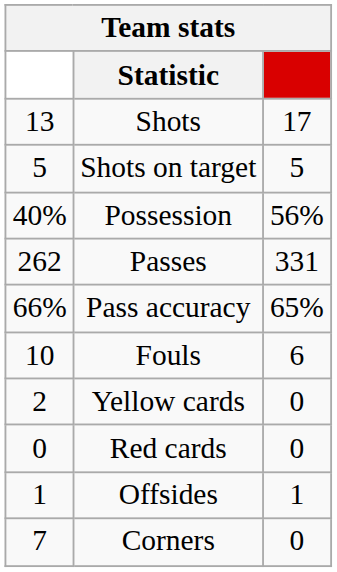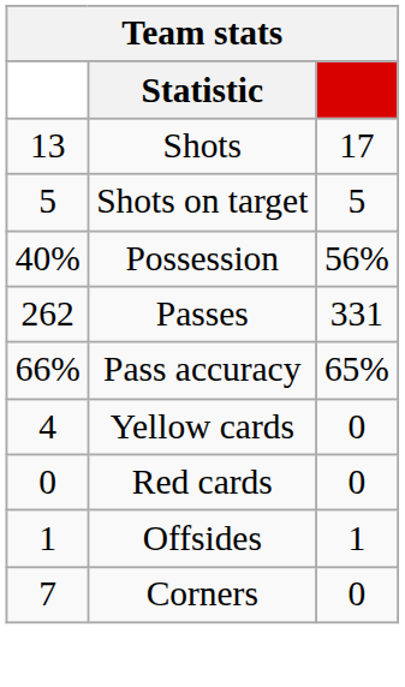 <table class="wikitable" style="margin-left: auto; margin-right: auto; border: none; text-align:center;">
 <tr>
 <th colspan=3>Team stats</th>
 </tr>
 <tr>
 <th style="background: #FFFFFF; color: #00853F;"> <a href='#'></a></th>
 <th>Statistic</th>
 <th style="background: #D90000; color: #FFFFFF;"> <a href='#'></a></th>
 </tr>
 <tr>
 <td>13</td>
 <td>Shots</td>
 <td>17</td>
 </tr>
 <tr>
 <td>5</td>
 <td>Shots on target</td>
 <td>5</td>
 </tr>
 <tr>
 <td>40%</td>
 <td>Possession</td>
 <td>56%</td>
 </tr>
 <tr>
 <td>262</td>
 <td>Passes</td>
 <td>331</td>
 </tr>
 <tr>
 <td>66%</td>
 <td>Pass accuracy</td>
 <td>65%</td>
 </tr>
 <tr>
-<td>10</td>
-<td>Fouls</td>
-<td>6</td>
-</tr>
-<tr>
-<td>2</td>
+<td>4</td>
 <td>Yellow cards</td>
 <td>0</td>
 </tr>
 <tr>
 <td>0</td>
 <td>Red cards</td>
 <td>0</td>
 </tr>
 <tr>
 <td>1</td>
 <td>Offsides</td>
 <td>1</td>
 </tr>
 <tr>
 <td>7</td>
 <td>Corners</td>
 <td>0</td>
 </tr>
 </table>
